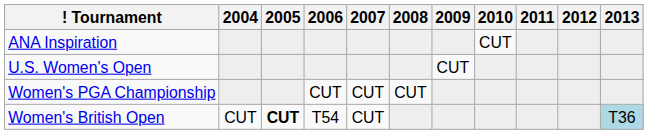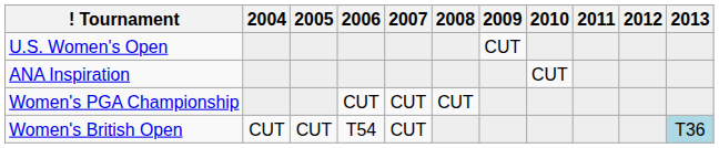 <table class="wikitable" style="font-size:95%;text-align:center;">
 <tr>
 <th>! Tournament</th>
 <th>2004</th>
 <th>2005</th>
 <th>2006</th>
 <th>2007</th>
 <th>2008</th>
 <th>2009</th>
 <th>2010</th>
 <th>2011</th>
 <th>2012</th>
 <th>2013</th>
 </tr>
 <tr>
-<td align=left><a href='#'>ANA Inspiration</a></td>
-<td style="background:#eeeeee;"></td>
+<td align=left><a href='#'>U.S. Women's Open</a></td>
 <td style="background:#eeeeee;"></td>
 <td style="background:#eeeeee;"></td>
 <td style="background:#eeeeee;"></td>
 <td style="background:#eeeeee;"></td>
 <td style="background:#eeeeee;"></td>
 <td>CUT</td>
 <td style="background:#eeeeee;"></td>
 <td style="background:#eeeeee;"></td>
 <td style="background:#eeeeee;"></td>
+<td style="background:#eeeeee;"></td>
 </tr>
 <tr>
-<td align=left><a href='#'>U.S. Women's Open</a></td>
+<td align=left><a href='#'>ANA Inspiration</a></td>
+<td style="background:#eeeeee;"></td>
 <td style="background:#eeeeee;"></td>
 <td style="background:#eeeeee;"></td>
 <td style="background:#eeeeee;"></td>
 <td style="background:#eeeeee;"></td>
 <td style="background:#eeeeee;"></td>
 <td>CUT</td>
-<td style="background:#eeeeee;"></td>
 <td style="background:#eeeeee;"></td>
 <td style="background:#eeeeee;"></td>
 <td style="background:#eeeeee;"></td>
 </tr>
 <tr>
 <td align=left><a href='#'>Women's PGA Championship</a></td>
 <td style="background:#eeeeee;"></td>
 <td style="background:#eeeeee;"></td>
 <td>CUT</td>
 <td>CUT</td>
 <td>CUT</td>
 <td style="background:#eeeeee;"></td>
 <td style="background:#eeeeee;"></td>
 <td style="background:#eeeeee;"></td>
 <td style="background:#eeeeee;"></td>
 <td style="background:#eeeeee;"></td>
 </tr>
 <tr>
 <td align=left><a href='#'>Women's British Open</a></td>
 <td>CUT</td>
-<td><strong>CUT</strong></td>
+<td>CUT</td>
 <td>T54</td>
 <td>CUT</td>
 <td style="background:#eeeeee;"></td>
 <td style="background:#eeeeee;"></td>
 <td style="background:#eeeeee;"></td>
 <td style="background:#eeeeee;"></td>
 <td style="background:#eeeeee;"></td>
 <td style="background: lightblue;">T36</td>
 </tr>
 </table>
